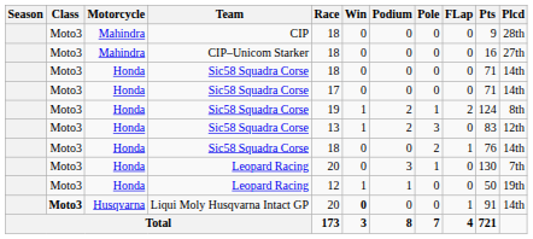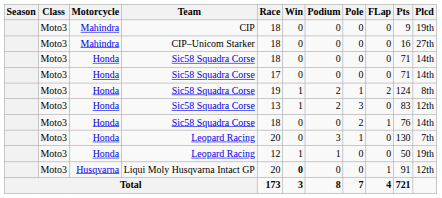 <table class="wikitable" style=text-align:right>
 <tr>
 <th>Season</th>
 <th>Class</th>
 <th>Motorcycle</th>
 <th>Team</th>
 <th>Race</th>
 <th>Win</th>
 <th>Podium</th>
 <th>Pole</th>
 <th>FLap</th>
 <th>Pts</th>
 <th>Plcd</th>
 </tr>
 <tr>
 <th></th>
 <td>Moto3</td>
 <td><a href='#'>Mahindra</a></td>
 <td>CIP</td>
 <td>18</td>
 <td>0</td>
 <td>0</td>
 <td>0</td>
 <td>0</td>
 <td>9</td>
-<td>28th</td>
+<td>19th</td>
 </tr>
 <tr>
 <th></th>
 <td>Moto3</td>
 <td><a href='#'>Mahindra</a></td>
 <td>CIP–Unicom Starker</td>
 <td>18</td>
 <td>0</td>
 <td>0</td>
 <td>0</td>
 <td>0</td>
 <td>16</td>
 <td>27th</td>
 </tr>
 <tr>
 <th></th>
 <td>Moto3</td>
 <td><a href='#'>Honda</a></td>
 <td><a href='#'>Sic58 Squadra Corse</a></td>
 <td>18</td>
 <td>0</td>
 <td>0</td>
 <td>0</td>
 <td>0</td>
 <td>71</td>
 <td>14th</td>
 </tr>
 <tr>
 <th></th>
 <td>Moto3</td>
 <td><a href='#'>Honda</a></td>
 <td><a href='#'>Sic58 Squadra Corse</a></td>
 <td>17</td>
 <td>0</td>
 <td>0</td>
 <td>0</td>
 <td>0</td>
 <td>71</td>
 <td>14th</td>
 </tr>
 <tr>
 <th></th>
 <td>Moto3</td>
 <td><a href='#'>Honda</a></td>
 <td><a href='#'>Sic58 Squadra Corse</a></td>
 <td>19</td>
 <td>1</td>
 <td>2</td>
 <td>1</td>
 <td>2</td>
 <td>124</td>
 <td>8th</td>
 </tr>
 <tr>
 <th></th>
 <td>Moto3</td>
 <td><a href='#'>Honda</a></td>
 <td><a href='#'>Sic58 Squadra Corse</a></td>
 <td>13</td>
 <td>1</td>
 <td>2</td>
 <td>3</td>
 <td>0</td>
 <td>83</td>
 <td>12th</td>
 </tr>
 <tr>
 <th></th>
 <td>Moto3</td>
 <td><a href='#'>Honda</a></td>
 <td><a href='#'>Sic58 Squadra Corse</a></td>
 <td>18</td>
 <td>0</td>
 <td>0</td>
 <td>2</td>
 <td>1</td>
 <td>76</td>
 <td>14th</td>
 </tr>
 <tr>
 <th></th>
 <td>Moto3</td>
 <td><a href='#'>Honda</a></td>
 <td><a href='#'>Leopard Racing</a></td>
 <td>20</td>
 <td>0</td>
 <td>3</td>
 <td>1</td>
 <td>0</td>
 <td>130</td>
 <td>7th</td>
 </tr>
 <tr>
 <th></th>
 <td>Moto3</td>
 <td><a href='#'>Honda</a></td>
 <td><a href='#'>Leopard Racing</a></td>
 <td>12</td>
 <td>1</td>
 <td>1</td>
 <td>0</td>
 <td>0</td>
 <td>50</td>
 <td>19th</td>
 </tr>
 <tr>
 <th></th>
-<td><strong>Moto3</strong></td>
+<td>Moto3</td>
 <td><a href='#'>Husqvarna</a></td>
 <td>Liqui Moly Husqvarna Intact GP</td>
 <td>20</td>
 <td><strong>0</strong></td>
 <td>0</td>
 <td>0</td>
 <td>1</td>
 <td>91</td>
-<td>14th</td>
+<td>12th</td>
 </tr>
 <tr>
 <th colspan=4>Total</th>
 <td><strong>173</strong></td>
 <td><strong>3</strong></td>
 <td><strong>8</strong></td>
 <td><strong>7</strong></td>
 <td><strong>4</strong></td>
 <td><strong>721</strong></td>
 <td></td>
 </tr>
 </table>
